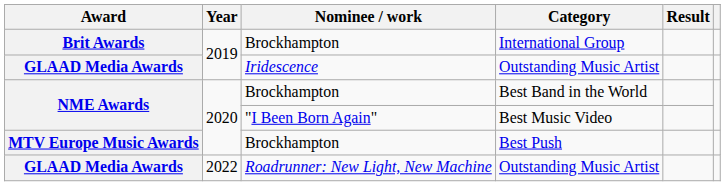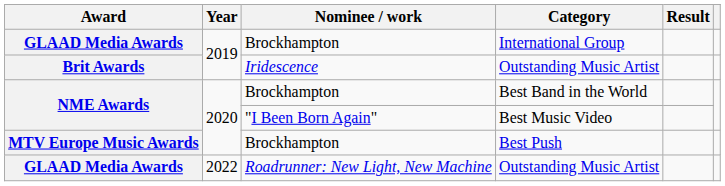 <table class="wikitable">
 <tr>
 <th>Award</th>
 <th>Year</th>
 <th>Nominee / work</th>
 <th>Category</th>
 <th>Result</th>
 <th></th>
 </tr>
 <tr>
-<th><a href='#'>Brit Awards</a></th>
+<th><a href='#'>GLAAD Media Awards</a></th>
 <td rowspan="2">2019</td>
 <td>Brockhampton</td>
 <td><a href='#'>International Group</a></td>
 <td></td>
 <td></td>
 </tr>
 <tr>
-<th><a href='#'>GLAAD Media Awards</a></th>
+<th><a href='#'>Brit Awards</a></th>
 <td><a href='#'><em>Iridescence</em></a></td>
 <td><a href='#'>Outstanding Music Artist</a></td>
 <td></td>
 <td></td>
 </tr>
 <tr>
 <th rowspan="2"><a href='#'>NME Awards</a></th>
 <td rowspan="3">2020</td>
 <td>Brockhampton</td>
 <td Best Band in the World>Best Band in the World</td>
 <td></td>
 <td rowspan="2"></td>
 </tr>
 <tr>
 <td>"<a href='#'>I Been Born Again</a>"</td>
 <td Best Music Video>Best Music Video</td>
 <td></td>
 </tr>
 <tr>
 <th><a href='#'>MTV Europe Music Awards</a></th>
 <td>Brockhampton</td>
 <td><a href='#'>Best Push</a></td>
 <td></td>
 <td></td>
 </tr>
 <tr>
 <th><a href='#'>GLAAD Media Awards</a></th>
 <td>2022</td>
 <td><em><a href='#'>Roadrunner: New Light, New Machine</a></em></td>
 <td><a href='#'>Outstanding Music Artist</a></td>
 <td></td>
 <td></td>
 </tr>
 </table>
